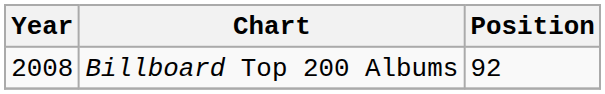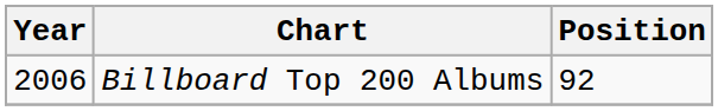 <table class="wikitable">
 <tr>
 <th>Year</th>
 <th>Chart</th>
 <th>Position</th>
 </tr>
 <tr>
-<td>2008</td>
+<td>2006</td>
 <td><em>Billboard</em> Top 200 Albums</td>
 <td>92</td>
 </tr>
 <tr>
 </tr>
 </table>
